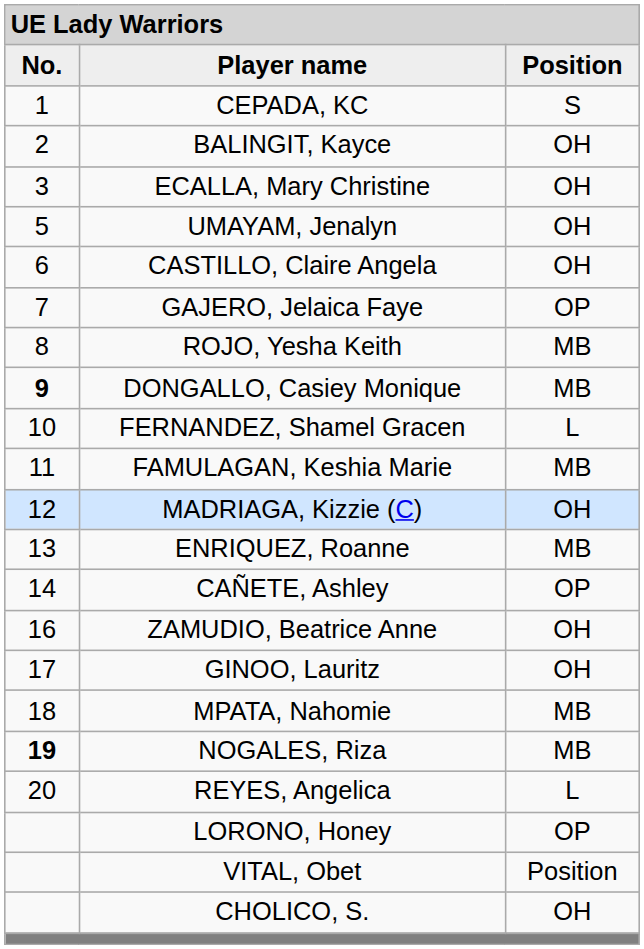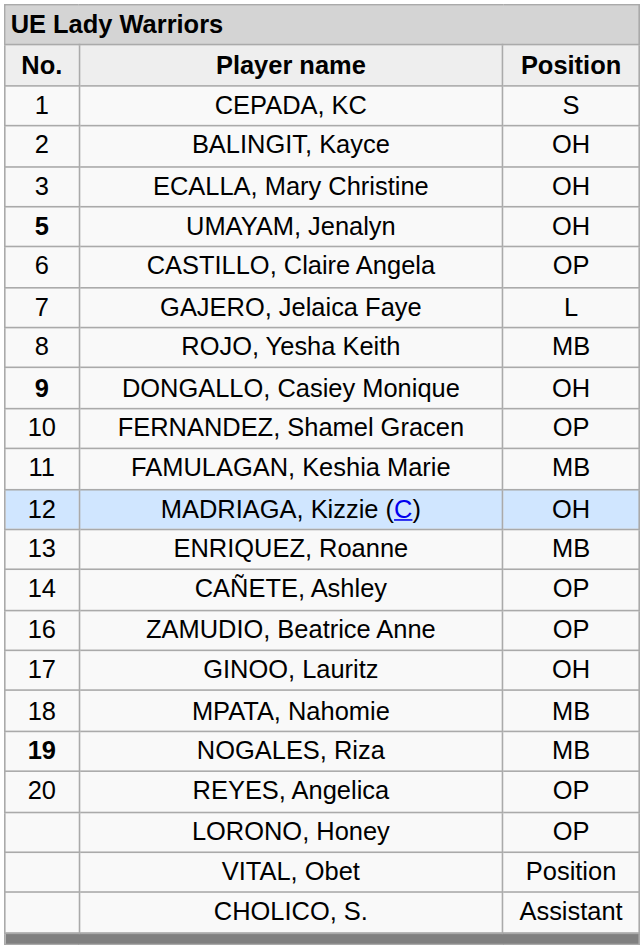 <table class='wikitable mw-collapsible mw-collapsed' style='text-align: center; font-size: 100%; width: 400px; border: none;'>
 <tr>
 <th style="background:#D4D4D4; text-align:left;" colspan=3> UE Lady Warriors</th>
 </tr>
 <tr style="background:#EEEEEE; font-weight:bold;">
 <td width=5%>No.</td>
 <td width=40%>Player name</td>
 <td width=5%>Position</td>
 </tr>
 <tr>
 <td>1</td>
 <td>CEPADA, KC</td>
 <td>S</td>
 </tr>
 <tr>
 <td>2</td>
 <td>BALINGIT, Kayce</td>
 <td>OH</td>
 </tr>
 <tr>
 <td>3</td>
 <td>ECALLA, Mary Christine</td>
 <td>OH</td>
 </tr>
 <tr>
-<td>5</td>
+<td><strong>5</strong></td>
 <td>UMAYAM, Jenalyn</td>
 <td>OH</td>
 </tr>
 <tr>
 <td>6</td>
 <td>CASTILLO, Claire Angela</td>
-<td>OH</td>
+<td>OP</td>
 </tr>
 <tr>
 <td>7</td>
 <td>GAJERO, Jelaica Faye</td>
-<td>OP</td>
+<td>L</td>
 </tr>
 <tr>
 <td>8</td>
 <td>ROJO, Yesha Keith</td>
 <td>MB</td>
 </tr>
 <tr>
 <td><strong>9</strong></td>
 <td>DONGALLO, Casiey Monique</td>
-<td>MB</td>
+<td>OH</td>
 </tr>
 <tr>
 <td>10</td>
 <td>FERNANDEZ, Shamel Gracen</td>
-<td>L</td>
+<td>OP</td>
 </tr>
 <tr>
 <td>11</td>
 <td>FAMULAGAN, Keshia Marie</td>
 <td>MB</td>
 </tr>
 <tr style="background: #D0E6FF">
 <td>12</td>
 <td>MADRIAGA, Kizzie (<a href='#'>C</a>)</td>
 <td>OH</td>
 </tr>
 <tr>
 <td>13</td>
 <td>ENRIQUEZ, Roanne</td>
 <td>MB</td>
 </tr>
 <tr>
 <td>14</td>
 <td>CAÑETE, Ashley</td>
 <td>OP</td>
 </tr>
 <tr>
 <td>16</td>
 <td>ZAMUDIO, Beatrice Anne</td>
-<td>OH</td>
+<td>OP</td>
 </tr>
 <tr>
 <td>17</td>
 <td>GINOO, Lauritz</td>
 <td>OH</td>
 </tr>
 <tr>
 <td>18</td>
 <td>MPATA, Nahomie</td>
 <td>MB</td>
 </tr>
 <tr>
 <td><strong>19</strong></td>
 <td>NOGALES, Riza</td>
 <td>MB</td>
 </tr>
 <tr>
 <td>20</td>
 <td>REYES, Angelica</td>
-<td>L</td>
+<td>OP</td>
 </tr>
 <tr>
 <td></td>
 <td>LORONO, Honey</td>
 <td>OP</td>
 </tr>
 <tr>
 <td></td>
 <td>VITAL, Obet</td>
 <td width=5%>Position</td>
 </tr>
 <tr>
 <td></td>
 <td>CHOLICO, S.</td>
-<td>OH</td>
+<td>Assistant</td>
 </tr>
 <tr>
 <th style='background: grey;' colspan=3></th>
 </tr>
 </table>
